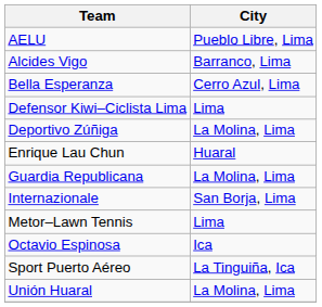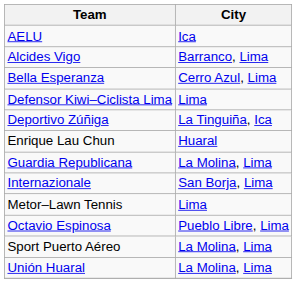 <table class="wikitable sortable">
 <tr>
 <th>Team</th>
 <th>City</th>
 </tr>
 <tr>
 <td><a href='#'>AELU</a></td>
-<td><a href='#'>Pueblo Libre</a>, <a href='#'>Lima</a></td>
+<td><a href='#'>Ica</a></td>
 </tr>
 <tr>
 <td><a href='#'>Alcides Vigo</a></td>
 <td><a href='#'>Barranco</a>, <a href='#'>Lima</a></td>
 </tr>
 <tr>
 <td><a href='#'>Bella Esperanza</a></td>
 <td><a href='#'>Cerro Azul</a>, <a href='#'>Lima</a></td>
 </tr>
 <tr>
 <td><a href='#'>Defensor Kiwi–Ciclista Lima</a></td>
 <td><a href='#'>Lima</a></td>
 </tr>
 <tr>
 <td><a href='#'>Deportivo Zúñiga</a></td>
-<td><a href='#'>La Molina</a>, <a href='#'>Lima</a></td>
+<td><a href='#'>La Tinguiña</a>, <a href='#'>Ica</a></td>
 </tr>
 <tr>
 <td>Enrique Lau Chun</td>
 <td><a href='#'>Huaral</a></td>
 </tr>
 <tr>
 <td><a href='#'>Guardia Republicana</a></td>
 <td><a href='#'>La Molina</a>, <a href='#'>Lima</a></td>
 </tr>
 <tr>
 <td><a href='#'>Internazionale</a></td>
 <td><a href='#'>San Borja</a>, <a href='#'>Lima</a></td>
 </tr>
 <tr>
 <td>Metor–Lawn Tennis</td>
 <td><a href='#'>Lima</a></td>
 </tr>
 <tr>
 <td><a href='#'>Octavio Espinosa</a></td>
-<td><a href='#'>Ica</a></td>
+<td><a href='#'>Pueblo Libre</a>, <a href='#'>Lima</a></td>
 </tr>
 <tr>
 <td>Sport Puerto Aéreo</td>
-<td><a href='#'>La Tinguiña</a>, <a href='#'>Ica</a></td>
+<td><a href='#'>La Molina</a>, <a href='#'>Lima</a></td>
 </tr>
 <tr>
 <td><a href='#'>Unión Huaral</a></td>
 <td><a href='#'>La Molina</a>, <a href='#'>Lima</a></td>
 </tr>
 <tr>
 </tr>
 </table>
